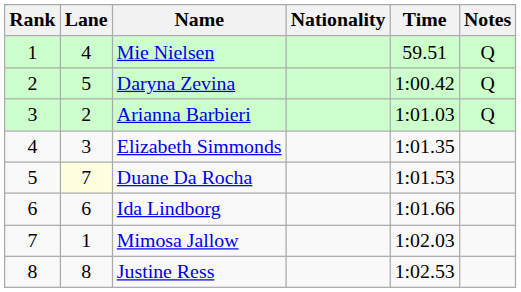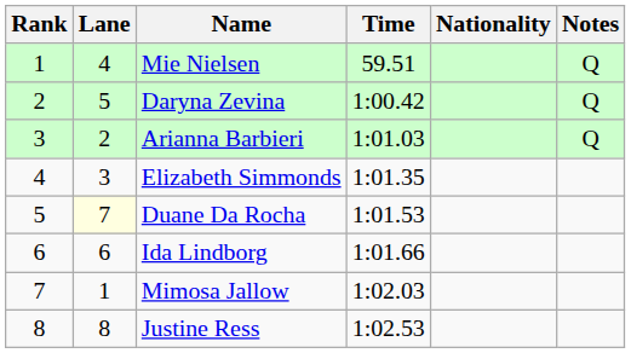 <table class="wikitable sortable" style="text-align:center">
 <tr>
 <th>Rank</th>
 <th>Lane</th>
 <th>Name</th>
+<th>Time</th>
 <th>Nationality</th>
-<th>Time</th>
 <th>Notes</th>
 </tr>
 <tr bgcolor=ccffcc>
 <td>1</td>
 <td>4</td>
 <td align=left><a href='#'>Mie Nielsen</a></td>
+<td>59.51</td>
 <td align=left></td>
-<td>59.51</td>
 <td>Q</td>
 </tr>
 <tr bgcolor=ccffcc>
 <td>2</td>
 <td>5</td>
 <td align=left><a href='#'>Daryna Zevina</a></td>
+<td>1:00.42</td>
 <td align=left></td>
-<td>1:00.42</td>
 <td>Q</td>
 </tr>
 <tr bgcolor=ccffcc>
 <td>3</td>
 <td>2</td>
 <td align=left><a href='#'>Arianna Barbieri</a></td>
+<td>1:01.03</td>
 <td align=left></td>
-<td>1:01.03</td>
 <td>Q</td>
 </tr>
 <tr>
 <td>4</td>
 <td>3</td>
 <td align=left><a href='#'>Elizabeth Simmonds</a></td>
+<td>1:01.35</td>
 <td align=left></td>
-<td>1:01.35</td>
 <td></td>
 </tr>
 <tr>
 <td>5</td>
 <td style="background: lightyellow;">7</td>
 <td align=left><a href='#'>Duane Da Rocha</a></td>
+<td>1:01.53</td>
 <td align=left></td>
-<td>1:01.53</td>
 <td></td>
 </tr>
 <tr>
 <td>6</td>
 <td>6</td>
 <td align=left><a href='#'>Ida Lindborg</a></td>
+<td>1:01.66</td>
 <td align=left></td>
-<td>1:01.66</td>
 <td></td>
 </tr>
 <tr>
 <td>7</td>
 <td>1</td>
 <td align=left><a href='#'>Mimosa Jallow</a></td>
+<td>1:02.03</td>
 <td align=left></td>
-<td>1:02.03</td>
 <td></td>
 </tr>
 <tr>
 <td>8</td>
 <td>8</td>
 <td align=left><a href='#'>Justine Ress</a></td>
+<td>1:02.53</td>
 <td align=left></td>
-<td>1:02.53</td>
 <td></td>
 </tr>
 </table>
